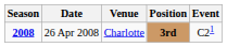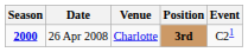 <table class="wikitable" style="text-align:center; font-size:95%;">
 <tr>
 <th>Season</th>
 <th>Date</th>
 <th>Venue</th>
 <th>Position</th>
 <th>Event</th>
 </tr>
 <tr>
-<td><strong><a href='#'>2008</a></strong></td>
+<td><strong><a href='#'>2000</a></strong></td>
 <td align=right>26 Apr 2008</td>
 <td align=left><a href='#'>Charlotte</a></td>
 <td bgcolor=cc9966><strong>3rd</strong></td>
 <td>C2<sup><a href='#'>1</a></sup></td>
 </tr>
 </table>
